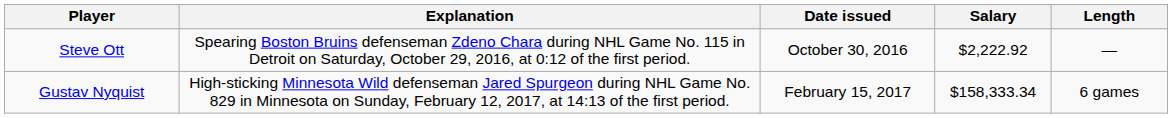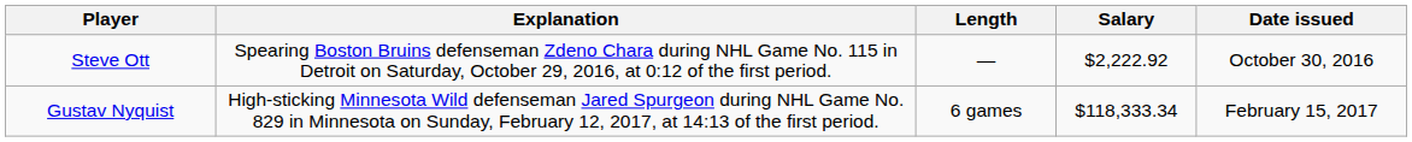 <table class="wikitable" style="width:75em; text-align:center;">
 <tr>
 <th style="width:15%;">Player</th>
 <th style="width:50%;">Explanation</th>
+<th style="width:10%;">Length</th>
+<th style="width:10%;">Salary</th>
 <th style="width:15%;">Date issued</th>
-<th style="width:10%;">Salary</th>
-<th style="width:10%;">Length</th>
 </tr>
 <tr>
 <td><a href='#'>Steve Ott</a></td>
 <td>Spearing <a href='#'>Boston Bruins</a> defenseman <a href='#'>Zdeno Chara</a> during NHL Game No. 115 in Detroit on Saturday, October 29, 2016, at 0:12 of the first period.</td>
+<td>—</td>
+<td>$2,222.92</td>
 <td>October 30, 2016</td>
-<td>$2,222.92</td>
-<td>—</td>
 </tr>
 <tr>
 <td><a href='#'>Gustav Nyquist</a></td>
 <td>High-sticking <a href='#'>Minnesota Wild</a> defenseman <a href='#'>Jared Spurgeon</a> during NHL Game No. 829 in Minnesota on Sunday, February 12, 2017, at 14:13 of the first period.</td>
+<td>6 games</td>
+<td>$118,333.34</td>
 <td>February 15, 2017</td>
-<td>$158,333.34</td>
-<td>6 games</td>
 </tr>
 </table>
